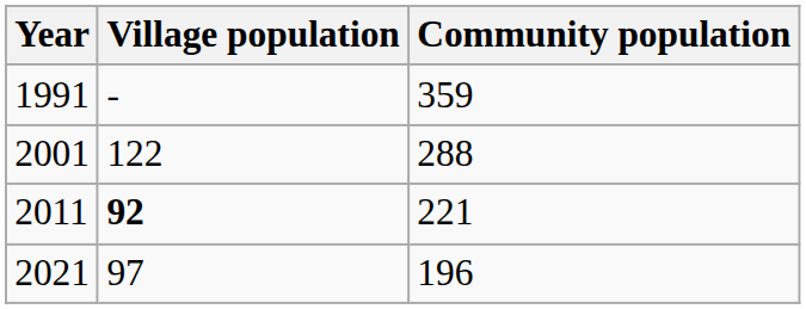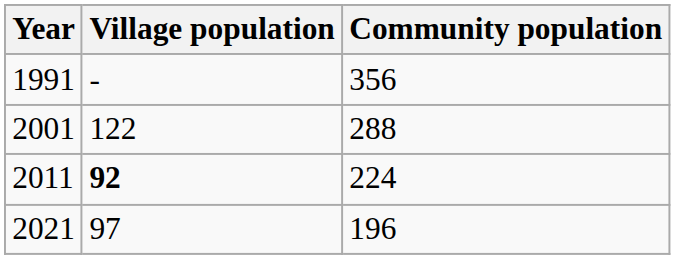 <table class="wikitable">
 <tr>
 <th>Year</th>
 <th>Village population</th>
 <th>Community population</th>
 </tr>
 <tr>
 <td>1991</td>
 <td>-</td>
-<td>359</td>
+<td>356</td>
 </tr>
 <tr>
 <td>2001</td>
 <td>122</td>
 <td>288</td>
 </tr>
 <tr>
 <td>2011</td>
 <td><strong>92</strong></td>
-<td>221</td>
+<td>224</td>
 </tr>
 <tr>
 <td>2021</td>
 <td>97</td>
 <td>196</td>
 </tr>
 </table>
